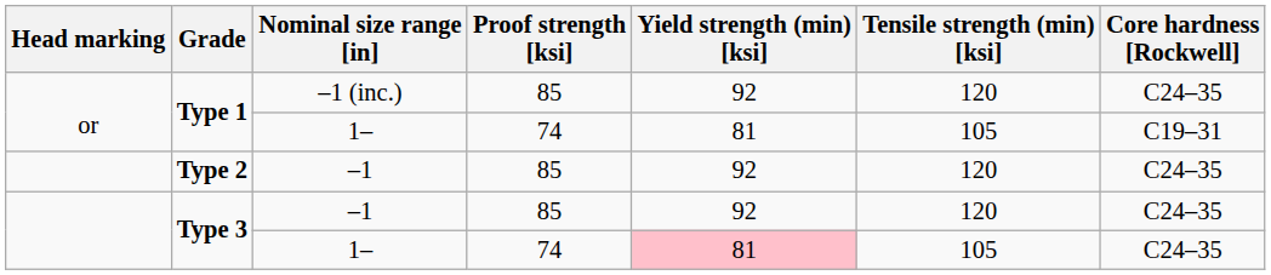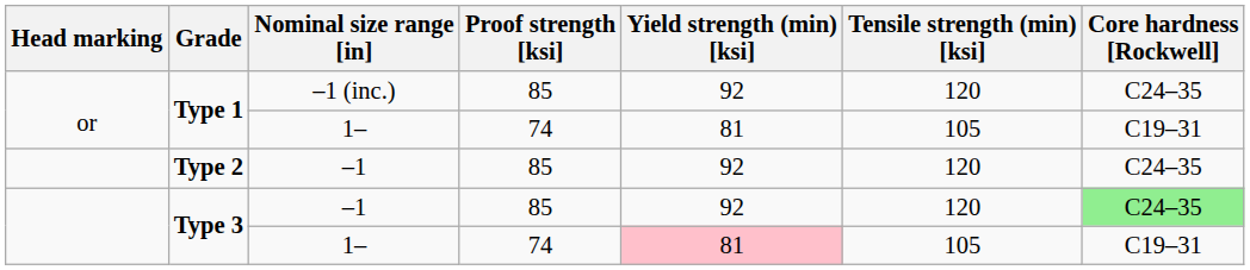 <table class="wikitable" border="1" style="text-align:center">
 <tr>
 <th>Head marking</th>
 <th>Grade</th>
 <th>Nominal size range<br>[in]</th>
 <th>Proof strength<br>[ksi]</th>
 <th>Yield strength (min)<br>[ksi]</th>
 <th>Tensile strength (min)<br>[ksi]</th>
 <th>Core hardness<br>[Rockwell]</th>
 </tr>
 <tr>
 <td rowspan="2"><br>or<br></td>
 <td rowspan="2"><strong>Type 1</strong></td>
 <td>–1 (inc.)</td>
 <td>85</td>
 <td>92</td>
 <td>120</td>
 <td>C24–35</td>
 </tr>
 <tr>
 <td>1–</td>
 <td>74</td>
 <td>81</td>
 <td>105</td>
 <td>C19–31</td>
 </tr>
 <tr>
 <td></td>
 <td><strong>Type 2</strong></td>
 <td>–1</td>
 <td>85</td>
 <td>92</td>
 <td>120</td>
 <td>C24–35</td>
 </tr>
 <tr>
 <td rowspan="2"></td>
 <td rowspan="2"><strong>Type 3</strong></td>
 <td>–1</td>
 <td>85</td>
 <td>92</td>
 <td>120</td>
-<td>C24–35</td>
+<td style="background: lightgreen;">C24–35</td>
 </tr>
 <tr>
 <td>1–</td>
 <td>74</td>
 <td style="background: pink;">81</td>
 <td>105</td>
-<td>C24–35</td>
+<td>C19–31</td>
 </tr>
 </table>
